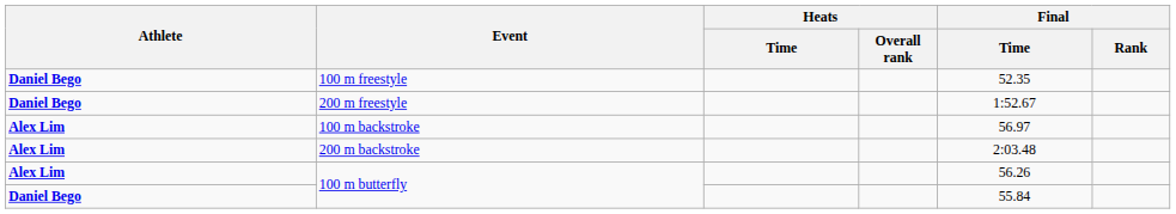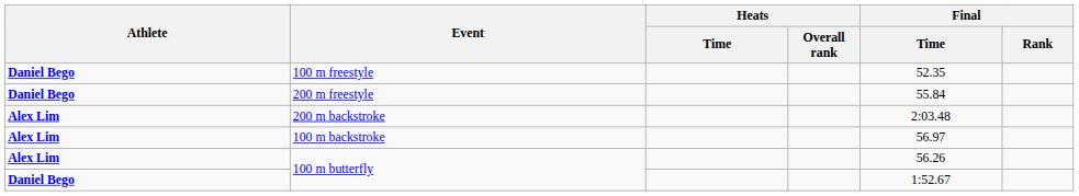 <table class="wikitable" width="75%" style="text-align:center; font-size:90%">
 <tr>
 <th rowspan="2" width="20%">Athlete</th>
 <th rowspan="2" width="25%">Event</th>
 <th colspan="2" width="15%">Heats</th>
 <th colspan="2" width="15%">Final</th>
 </tr>
 <tr>
 <th width="10%">Time</th>
 <th>Overall rank</th>
 <th width="10%">Time</th>
 <th>Rank</th>
 </tr>
 <tr>
 <td align=left><strong><a href='#'>Daniel Bego</a></strong></td>
 <td align=left><a href='#'>100 m freestyle</a></td>
 <td></td>
 <td></td>
 <td>52.35</td>
 <td></td>
 </tr>
 <tr>
 <td align=left><strong><a href='#'>Daniel Bego</a></strong></td>
 <td align=left><a href='#'>200 m freestyle</a></td>
 <td></td>
 <td></td>
-<td>1:52.67</td>
+<td>55.84</td>
+<td></td>
+</tr>
+<tr>
+<td align=left><strong><a href='#'>Alex Lim</a></strong></td>
+<td align=left><a href='#'>200 m backstroke</a></td>
+<td></td>
+<td></td>
+<td>2:03.48</td>
 <td></td>
 </tr>
 <tr>
 <td align=left><strong><a href='#'>Alex Lim</a></strong></td>
 <td align=left><a href='#'>100 m backstroke</a></td>
 <td></td>
 <td></td>
 <td>56.97</td>
-<td></td>
-</tr>
-<tr>
-<td align=left><strong><a href='#'>Alex Lim</a></strong></td>
-<td align=left><a href='#'>200 m backstroke</a></td>
-<td></td>
-<td></td>
-<td>2:03.48</td>
 <td></td>
 </tr>
 <tr>
 <td align=left><strong><a href='#'>Alex Lim</a></strong></td>
 <td align=left rowspan=2><a href='#'>100 m butterfly</a></td>
 <td></td>
 <td></td>
 <td>56.26</td>
 <td></td>
 </tr>
 <tr>
 <td align=left><strong><a href='#'>Daniel Bego</a></strong></td>
 <td></td>
 <td></td>
-<td>55.84</td>
+<td>1:52.67</td>
 <td></td>
 </tr>
 </table>
